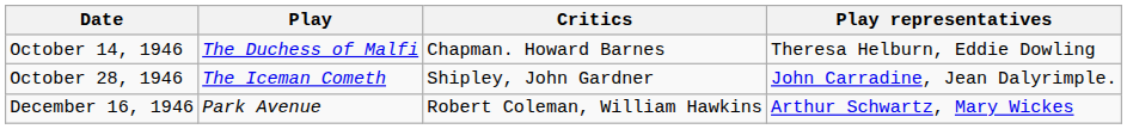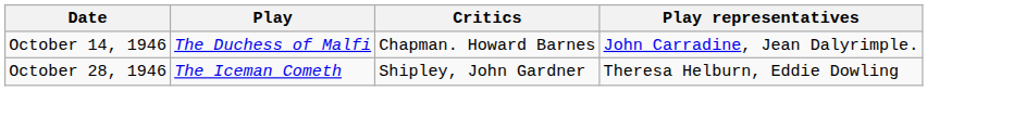 <table class="wikitable">
 <tr>
 <th>Date</th>
 <th>Play</th>
 <th>Critics</th>
 <th>Play representatives</th>
 </tr>
 <tr>
 <td>October 14, 1946</td>
 <td><em><a href='#'>The Duchess of Malfi</a></em></td>
 <td>Chapman. Howard Barnes</td>
-<td>Theresa Helburn, Eddie Dowling</td>
+<td><a href='#'>John Carradine</a>, Jean Dalyrimple.</td>
 </tr>
 <tr>
 <td>October 28, 1946</td>
 <td><em><a href='#'>The Iceman Cometh</a></em></td>
 <td>Shipley, John Gardner</td>
-<td><a href='#'>John Carradine</a>, Jean Dalyrimple.</td>
-</tr>
-<tr>
-<td>December 16, 1946</td>
-<td><em>Park Avenue</em></td>
-<td>Robert Coleman, William Hawkins</td>
-<td><a href='#'>Arthur Schwartz</a>, <a href='#'>Mary Wickes</a></td>
+<td>Theresa Helburn, Eddie Dowling</td>
 </tr>
 </table>
